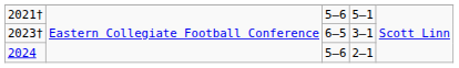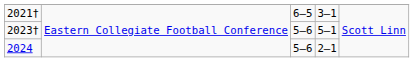 <table class="wikitable">
 <tr>
 </tr>
 <tr>
 <td>2021†</td>
 <td rowspan=3><a href='#'>Eastern Collegiate Football Conference</a></td>
-<td>5–6</td>
-<td>5–1</td>
+<td>6–5</td>
+<td>3–1</td>
 <td rowspan=3><a href='#'>Scott Linn</a></td>
 </tr>
 <tr>
 <td>2023†</td>
-<td>6–5</td>
-<td>3–1</td>
+<td>5–6</td>
+<td>5–1</td>
 </tr>
 <tr>
 <td><a href='#'>2024</a></td>
 <td>5–6</td>
 <td>2–1</td>
 </tr>
 </table>
